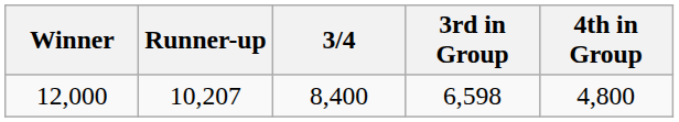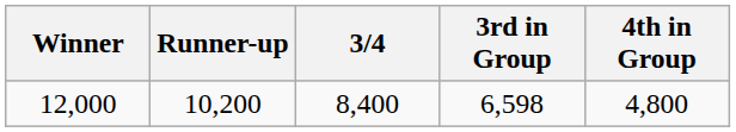 <table class="wikitable">
 <tr>
 <th width=75>Winner</th>
 <th width=75>Runner-up</th>
 <th width=75>3/4</th>
 <th width=75>3rd in Group</th>
 <th width=75>4th in Group</th>
 </tr>
 <tr>
 <td align=center>12,000</td>
-<td align=center>10,207</td>
+<td align=center>10,200</td>
 <td align=center>8,400</td>
 <td align=center>6,598</td>
 <td align=center>4,800</td>
 </tr>
 </table>
